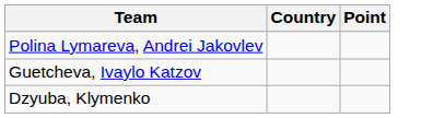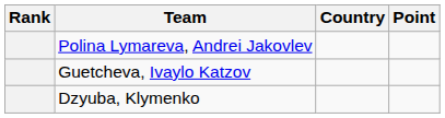 <table class="wikitable sortable">
 <tr>
+<th>Rank</th>
 <th>Team</th>
 <th>Country</th>
 <th>Point</th>
 </tr>
 <tr>
+<th></th>
 <td><a href='#'>Polina Lymareva</a>, <a href='#'>Andrei Jakovlev</a></td>
 <td></td>
 <td></td>
 </tr>
 <tr>
+<th></th>
 <td>Guetcheva, <a href='#'>Ivaylo Katzov</a></td>
 <td></td>
 <td></td>
 </tr>
 <tr>
+<th></th>
 <td>Dzyuba, Klymenko</td>
 <td></td>
 <td></td>
 </tr>
 </table>
